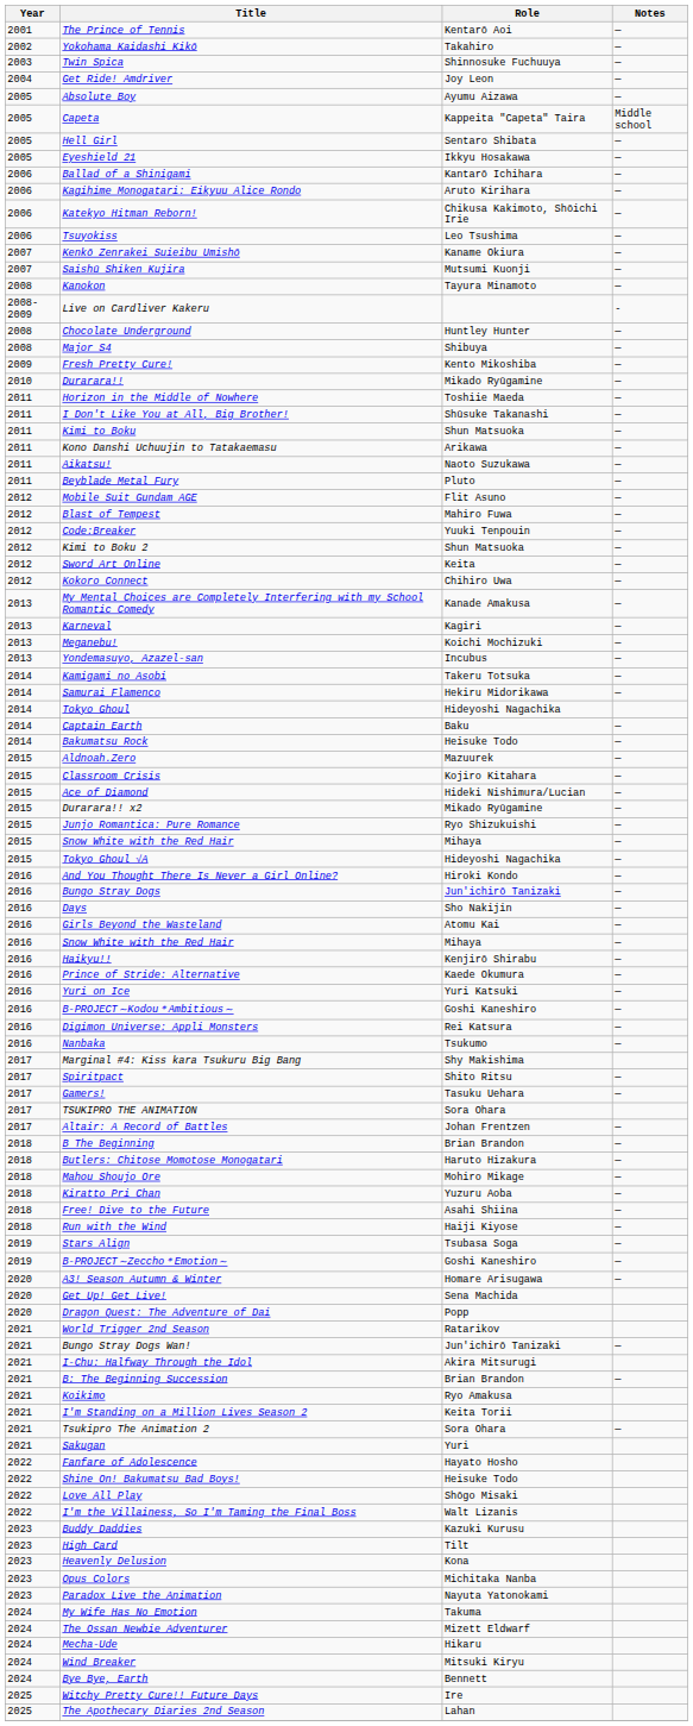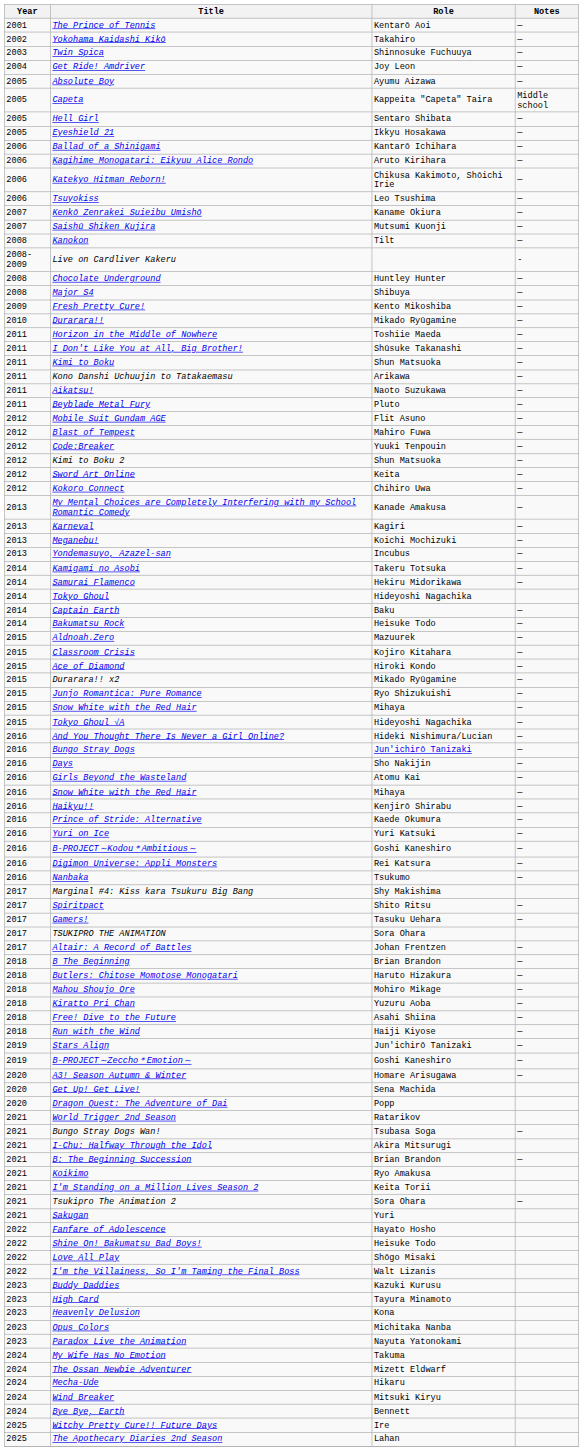 <table class="wikitable sortable">
 <tr>
 <th>Year</th>
 <th>Title</th>
 <th>Role</th>
 <th class="unsortable">Notes</th>
 </tr>
 <tr>
 <td>2001</td>
 <td><em><a href='#'>The Prince of Tennis</a></em></td>
 <td>Kentarō Aoi</td>
 <td>—</td>
 </tr>
 <tr>
 <td>2002</td>
 <td><em><a href='#'>Yokohama Kaidashi Kikō</a></em></td>
 <td>Takahiro</td>
 <td>—</td>
 </tr>
 <tr>
 <td>2003</td>
 <td><em><a href='#'>Twin Spica</a></em></td>
 <td>Shinnosuke Fuchuuya</td>
 <td>—</td>
 </tr>
 <tr>
 <td>2004</td>
 <td><em><a href='#'>Get Ride! Amdriver</a></em></td>
 <td>Joy Leon</td>
 <td>—</td>
 </tr>
 <tr>
 <td>2005</td>
 <td><em><a href='#'>Absolute Boy</a></em></td>
 <td>Ayumu Aizawa</td>
 <td>—</td>
 </tr>
 <tr>
 <td>2005</td>
 <td><em><a href='#'>Capeta</a></em></td>
 <td>Kappeita "Capeta" Taira</td>
 <td>Middle school</td>
 </tr>
 <tr>
 <td>2005</td>
 <td><em><a href='#'>Hell Girl</a></em></td>
 <td>Sentaro Shibata</td>
 <td>—</td>
 </tr>
 <tr>
 <td>2005</td>
 <td><em><a href='#'>Eyeshield 21</a></em></td>
 <td>Ikkyu Hosakawa</td>
 <td>—</td>
 </tr>
 <tr>
 <td>2006</td>
 <td><em><a href='#'>Ballad of a Shinigami</a></em></td>
 <td>Kantarō Ichihara</td>
 <td>—</td>
 </tr>
 <tr>
 <td>2006</td>
 <td><em><a href='#'>Kagihime Monogatari: Eikyuu Alice Rondo</a></em></td>
 <td>Aruto Kirihara</td>
 <td>—</td>
 </tr>
 <tr>
 <td>2006</td>
 <td><em><a href='#'>Katekyo Hitman Reborn!</a></em></td>
 <td>Chikusa Kakimoto, Shōichi Irie</td>
 <td>—</td>
 </tr>
 <tr>
 <td>2006</td>
 <td><em><a href='#'>Tsuyokiss</a></em></td>
 <td>Leo Tsushima</td>
 <td>—</td>
 </tr>
 <tr>
 <td>2007</td>
 <td><em><a href='#'>Kenkō Zenrakei Suieibu Umishō</a></em></td>
 <td>Kaname Okiura</td>
 <td>—</td>
 </tr>
 <tr>
 <td>2007</td>
 <td><em><a href='#'>Saishū Shiken Kujira</a></em></td>
 <td>Mutsumi Kuonji</td>
 <td>—</td>
 </tr>
 <tr>
 <td>2008</td>
 <td><em><a href='#'>Kanokon</a></em></td>
-<td>Tayura Minamoto</td>
+<td>Tilt</td>
 <td>—</td>
 </tr>
 <tr>
 <td>2008-2009</td>
 <td><em>Live on Cardliver Kakeru</em></td>
 <td></td>
 <td>-</td>
 </tr>
 <tr>
 <td>2008</td>
 <td><em><a href='#'>Chocolate Underground</a></em></td>
 <td>Huntley Hunter</td>
 <td>—</td>
 </tr>
 <tr>
 <td>2008</td>
 <td><em><a href='#'>Major S4</a></em></td>
 <td>Shibuya</td>
 <td>—</td>
 </tr>
 <tr>
 <td>2009</td>
 <td><em><a href='#'>Fresh Pretty Cure!</a></em></td>
 <td>Kento Mikoshiba</td>
 <td>—</td>
 </tr>
 <tr>
 <td>2010</td>
 <td><em><a href='#'>Durarara!!</a></em></td>
 <td>Mikado Ryūgamine</td>
 <td>—</td>
 </tr>
 <tr>
 <td>2011</td>
 <td><em><a href='#'>Horizon in the Middle of Nowhere</a></em></td>
 <td>Toshiie Maeda</td>
 <td>—</td>
 </tr>
 <tr>
 <td>2011</td>
 <td><em><a href='#'>I Don't Like You at All, Big Brother!</a></em></td>
 <td>Shūsuke Takanashi</td>
 <td>—</td>
 </tr>
 <tr>
 <td>2011</td>
 <td><em><a href='#'>Kimi to Boku</a></em></td>
 <td>Shun Matsuoka</td>
 <td>—</td>
 </tr>
 <tr>
 <td>2011</td>
 <td><em>Kono Danshi Uchuujin to Tatakaemasu</em></td>
 <td>Arikawa</td>
 <td>—</td>
 </tr>
 <tr>
 <td>2011</td>
 <td><em><a href='#'>Aikatsu!</a></em></td>
 <td>Naoto Suzukawa</td>
 <td>—</td>
 </tr>
 <tr>
 <td>2011</td>
 <td><em><a href='#'>Beyblade Metal Fury</a></em></td>
 <td>Pluto</td>
 <td>—</td>
 </tr>
 <tr>
 <td>2012</td>
 <td><em><a href='#'>Mobile Suit Gundam AGE</a></em></td>
 <td>Flit Asuno</td>
 <td>—</td>
 </tr>
 <tr>
 <td>2012</td>
 <td><em><a href='#'>Blast of Tempest</a></em></td>
 <td>Mahiro Fuwa</td>
 <td>—</td>
 </tr>
 <tr>
 <td>2012</td>
 <td><em><a href='#'>Code:Breaker</a></em></td>
 <td>Yuuki Tenpouin</td>
 <td>—</td>
 </tr>
 <tr>
 <td>2012</td>
 <td><em>Kimi to Boku 2</em></td>
 <td>Shun Matsuoka</td>
 <td>—</td>
 </tr>
 <tr>
 <td>2012</td>
 <td><em><a href='#'>Sword Art Online</a></em></td>
 <td>Keita</td>
 <td>—</td>
 </tr>
 <tr>
 <td>2012</td>
 <td><em><a href='#'>Kokoro Connect</a></em></td>
 <td>Chihiro Uwa</td>
 <td>—</td>
 </tr>
 <tr>
 <td>2013</td>
 <td><em><a href='#'>My Mental Choices are Completely Interfering with my School Romantic Comedy</a></em></td>
 <td>Kanade Amakusa</td>
 <td>—</td>
 </tr>
 <tr>
 <td>2013</td>
 <td><em><a href='#'>Karneval</a></em></td>
 <td>Kagiri</td>
 <td>—</td>
 </tr>
 <tr>
 <td>2013</td>
 <td><em><a href='#'>Meganebu!</a></em></td>
 <td>Koichi Mochizuki</td>
 <td>—</td>
 </tr>
 <tr>
 <td>2013</td>
 <td><em><a href='#'>Yondemasuyo, Azazel-san</a></em></td>
 <td>Incubus</td>
 <td>—</td>
 </tr>
 <tr>
 <td>2014</td>
 <td><em><a href='#'>Kamigami no Asobi</a></em></td>
 <td>Takeru Totsuka</td>
 <td>—</td>
 </tr>
 <tr>
 <td>2014</td>
 <td><em><a href='#'>Samurai Flamenco</a></em></td>
 <td>Hekiru Midorikawa</td>
 <td>—</td>
 </tr>
 <tr>
 <td>2014</td>
 <td><em><a href='#'>Tokyo Ghoul</a></em></td>
 <td>Hideyoshi Nagachika</td>
 <td></td>
 </tr>
 <tr>
 <td>2014</td>
 <td><em><a href='#'>Captain Earth</a></em></td>
 <td>Baku</td>
 <td>—</td>
 </tr>
 <tr>
 <td>2014</td>
 <td><em><a href='#'>Bakumatsu Rock</a></em></td>
 <td>Heisuke Todo</td>
 <td>—</td>
 </tr>
 <tr>
 <td>2015</td>
 <td><em><a href='#'>Aldnoah.Zero</a></em></td>
 <td>Mazuurek</td>
 <td>—</td>
 </tr>
 <tr>
 <td>2015</td>
 <td><em><a href='#'>Classroom Crisis</a></em></td>
 <td>Kojiro Kitahara</td>
 <td>—</td>
 </tr>
 <tr>
 <td>2015</td>
 <td><em><a href='#'>Ace of Diamond</a></em></td>
-<td>Hideki Nishimura/Lucian</td>
+<td>Hiroki Kondo</td>
 <td>—</td>
 </tr>
 <tr>
 <td>2015</td>
 <td><em>Durarara!! x2</em></td>
 <td>Mikado Ryūgamine</td>
 <td>—</td>
 </tr>
 <tr>
 <td>2015</td>
 <td><em><a href='#'>Junjo Romantica: Pure Romance</a></em></td>
 <td>Ryo Shizukuishi</td>
 <td>—</td>
 </tr>
 <tr>
 <td>2015</td>
 <td><em><a href='#'>Snow White with the Red Hair</a></em></td>
 <td>Mihaya</td>
 <td>—</td>
 </tr>
 <tr>
 <td>2015</td>
 <td><em><a href='#'>Tokyo Ghoul √A</a></em></td>
 <td>Hideyoshi Nagachika</td>
 <td>—</td>
 </tr>
 <tr>
 <td>2016</td>
 <td><em><a href='#'>And You Thought There Is Never a Girl Online?</a></em></td>
-<td>Hiroki Kondo</td>
+<td>Hideki Nishimura/Lucian</td>
 <td>—</td>
 </tr>
 <tr>
 <td>2016</td>
 <td><em><a href='#'>Bungo Stray Dogs</a></em></td>
 <td><a href='#'>Jun'ichirō Tanizaki</a></td>
 <td>—</td>
 </tr>
 <tr>
 <td>2016</td>
 <td><em><a href='#'>Days</a></em></td>
 <td>Sho Nakijin</td>
 <td>—</td>
 </tr>
 <tr>
 <td>2016</td>
 <td><em><a href='#'>Girls Beyond the Wasteland</a></em></td>
 <td>Atomu Kai</td>
 <td>—</td>
 </tr>
 <tr>
 <td>2016</td>
 <td><em><a href='#'>Snow White with the Red Hair</a></em></td>
 <td>Mihaya</td>
 <td>—</td>
 </tr>
 <tr>
 <td>2016</td>
 <td><em><a href='#'>Haikyu!!</a></em></td>
 <td>Kenjirō Shirabu</td>
 <td>—</td>
 </tr>
 <tr>
 <td>2016</td>
 <td><em><a href='#'>Prince of Stride: Alternative</a></em></td>
 <td>Kaede Okumura</td>
 <td>—</td>
 </tr>
 <tr>
 <td>2016</td>
 <td><em><a href='#'>Yuri on Ice</a></em></td>
 <td>Yuri Katsuki</td>
 <td>—</td>
 </tr>
 <tr>
 <td>2016</td>
 <td><em><a href='#'>B-PROJECT～Kodou＊Ambitious～</a></em></td>
 <td>Goshi Kaneshiro</td>
 <td>—</td>
 </tr>
 <tr>
 <td>2016</td>
 <td><em><a href='#'>Digimon Universe: Appli Monsters</a></em></td>
 <td>Rei Katsura</td>
 <td>—</td>
 </tr>
 <tr>
 <td>2016</td>
 <td><em><a href='#'>Nanbaka</a></em></td>
 <td>Tsukumo</td>
 <td>—</td>
 </tr>
 <tr>
 <td>2017</td>
 <td><em>Marginal #4: Kiss kara Tsukuru Big Bang</em></td>
 <td>Shy Makishima</td>
 <td></td>
 </tr>
 <tr>
 <td>2017</td>
 <td><em><a href='#'>Spiritpact</a></em></td>
 <td>Shito Ritsu</td>
 <td>—</td>
 </tr>
 <tr>
 <td>2017</td>
 <td><em><a href='#'>Gamers!</a></em></td>
 <td>Tasuku Uehara</td>
 <td>—</td>
 </tr>
 <tr>
 <td>2017</td>
 <td><em>TSUKIPRO THE ANIMATION</em></td>
 <td>Sora Ohara</td>
 <td></td>
 </tr>
 <tr>
 <td>2017</td>
 <td><em><a href='#'>Altair: A Record of Battles</a></em></td>
 <td>Johan Frentzen</td>
 <td>—</td>
 </tr>
 <tr>
 <td>2018</td>
 <td><em><a href='#'>B The Beginning</a></em></td>
 <td>Brian Brandon</td>
 <td>—</td>
 </tr>
 <tr>
 <td>2018</td>
 <td><em><a href='#'>Butlers: Chitose Momotose Monogatari</a></em></td>
 <td>Haruto Hizakura</td>
 <td>—</td>
 </tr>
 <tr>
 <td>2018</td>
 <td><em><a href='#'>Mahou Shoujo Ore</a></em></td>
 <td>Mohiro Mikage</td>
 <td>—</td>
 </tr>
 <tr>
 <td>2018</td>
 <td><em><a href='#'>Kiratto Pri Chan</a></em></td>
 <td>Yuzuru Aoba</td>
 <td>—</td>
 </tr>
 <tr>
 <td>2018</td>
 <td><em><a href='#'>Free! Dive to the Future</a></em></td>
 <td>Asahi Shiina</td>
 <td>—</td>
 </tr>
 <tr>
 <td>2018</td>
 <td><em><a href='#'>Run with the Wind</a></em></td>
 <td>Haiji Kiyose</td>
 <td>—</td>
 </tr>
 <tr>
 <td>2019</td>
 <td><em><a href='#'>Stars Align</a></em></td>
-<td>Tsubasa Soga</td>
+<td>Jun'ichirō Tanizaki</td>
 <td>—</td>
 </tr>
 <tr>
 <td>2019</td>
 <td><em><a href='#'>B-PROJECT～Zeccho＊Emotion～</a></em></td>
 <td>Goshi Kaneshiro</td>
 <td>—</td>
 </tr>
 <tr>
 <td>2020</td>
 <td><em><a href='#'>A3! Season Autumn & Winter</a></em></td>
 <td>Homare Arisugawa</td>
 <td>—</td>
 </tr>
 <tr>
 <td>2020</td>
 <td><em><a href='#'>Get Up! Get Live!</a></em></td>
 <td>Sena Machida</td>
 <td></td>
 </tr>
 <tr>
 <td>2020</td>
 <td><em><a href='#'>Dragon Quest: The Adventure of Dai</a></em></td>
 <td>Popp</td>
 <td></td>
 </tr>
 <tr>
 <td>2021</td>
 <td><em><a href='#'>World Trigger 2nd Season</a></em></td>
 <td>Ratarikov</td>
 <td></td>
 </tr>
 <tr>
 <td>2021</td>
 <td><em>Bungo Stray Dogs Wan!</em></td>
-<td>Jun'ichirō Tanizaki</td>
+<td>Tsubasa Soga</td>
 <td>—</td>
 </tr>
 <tr>
 <td>2021</td>
 <td><em><a href='#'>I-Chu: Halfway Through the Idol</a></em></td>
 <td>Akira Mitsurugi</td>
 <td></td>
 </tr>
 <tr>
 <td>2021</td>
 <td><em><a href='#'>B: The Beginning Succession</a></em></td>
 <td>Brian Brandon</td>
 <td>—</td>
 </tr>
 <tr>
 <td>2021</td>
 <td><em><a href='#'>Koikimo</a></em></td>
 <td>Ryo Amakusa</td>
 <td></td>
 </tr>
 <tr>
 <td>2021</td>
 <td><em><a href='#'>I'm Standing on a Million Lives Season 2</a></em></td>
 <td>Keita Torii</td>
 <td></td>
 </tr>
 <tr>
 <td>2021</td>
 <td><em>Tsukipro The Animation 2</em></td>
 <td>Sora Ohara</td>
 <td>—</td>
 </tr>
 <tr>
 <td>2021</td>
 <td><em><a href='#'>Sakugan</a></em></td>
 <td>Yuri</td>
 <td></td>
 </tr>
 <tr>
 <td>2022</td>
 <td><em><a href='#'>Fanfare of Adolescence</a></em></td>
 <td>Hayato Hosho</td>
 <td></td>
 </tr>
 <tr>
 <td>2022</td>
 <td><em><a href='#'>Shine On! Bakumatsu Bad Boys!</a></em></td>
 <td>Heisuke Todo</td>
 <td></td>
 </tr>
 <tr>
 <td>2022</td>
 <td><em><a href='#'>Love All Play</a></em></td>
 <td>Shōgo Misaki</td>
 <td></td>
 </tr>
 <tr>
 <td>2022</td>
 <td><em><a href='#'>I'm the Villainess, So I'm Taming the Final Boss</a></em></td>
 <td>Walt Lizanis</td>
 <td></td>
 </tr>
 <tr>
 <td>2023</td>
 <td><em><a href='#'>Buddy Daddies</a></em></td>
 <td>Kazuki Kurusu</td>
 <td></td>
 </tr>
 <tr>
 <td>2023</td>
 <td><em><a href='#'>High Card</a></em></td>
-<td>Tilt</td>
+<td>Tayura Minamoto</td>
 <td></td>
 </tr>
 <tr>
 <td>2023</td>
 <td><em><a href='#'>Heavenly Delusion</a></em></td>
 <td>Kona</td>
 <td></td>
 </tr>
 <tr>
 <td>2023</td>
 <td><em><a href='#'>Opus Colors</a></em></td>
 <td>Michitaka Nanba</td>
 <td></td>
 </tr>
 <tr>
 <td>2023</td>
 <td><em><a href='#'>Paradox Live the Animation</a></em></td>
 <td>Nayuta Yatonokami</td>
 <td></td>
 </tr>
 <tr>
 <td>2024</td>
 <td><em><a href='#'>My Wife Has No Emotion</a></em></td>
 <td>Takuma</td>
 <td></td>
 </tr>
 <tr>
 <td>2024</td>
 <td><em><a href='#'>The Ossan Newbie Adventurer</a></em></td>
 <td>Mizett Eldwarf</td>
 <td></td>
 </tr>
 <tr>
 <td>2024</td>
 <td><em><a href='#'>Mecha-Ude</a></em></td>
 <td>Hikaru</td>
 <td></td>
 </tr>
 <tr>
 <td>2024</td>
 <td><em><a href='#'>Wind Breaker</a></em></td>
 <td>Mitsuki Kiryu</td>
 <td></td>
 </tr>
 <tr>
 <td>2024</td>
 <td><em><a href='#'>Bye Bye, Earth</a></em></td>
 <td>Bennett</td>
 <td></td>
 </tr>
 <tr>
 <td>2025</td>
 <td><em><a href='#'>Witchy Pretty Cure!! Future Days</a></em></td>
 <td>Ire</td>
 <td></td>
 </tr>
 <tr>
 <td>2025</td>
 <td><em><a href='#'>The Apothecary Diaries 2nd Season</a></em></td>
 <td>Lahan</td>
 <td></td>
 </tr>
 <tr>
 </tr>
 </table>
